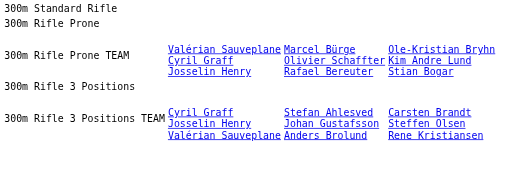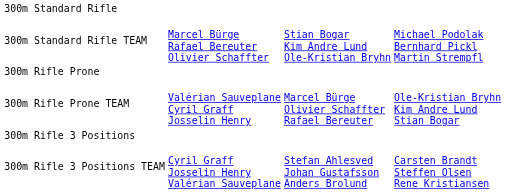 <table>
 <tr>
 <td>300m Standard Rifle</td>
 <td></td>
 <td></td>
 <td></td>
+</tr>
+<tr>
+<td>300m Standard Rifle TEAM</td>
+<td><br><a href='#'>Marcel Bürge</a><br><a href='#'>Rafael Bereuter</a><br><a href='#'>Olivier Schaffter</a></td>
+<td><br><a href='#'>Stian Bogar</a><br><a href='#'>Kim Andre Lund</a><br><a href='#'>Ole-Kristian Bryhn</a></td>
+<td><br><a href='#'>Michael Podolak</a><br><a href='#'>Bernhard Pickl</a><br><a href='#'>Martin Strempfl</a></td>
 </tr>
 <tr>
 <td>300m Rifle Prone</td>
 <td></td>
 <td></td>
 <td></td>
 </tr>
 <tr>
 <td>300m Rifle Prone TEAM</td>
 <td><br><a href='#'>Valérian Sauveplane</a><br><a href='#'>Cyril Graff</a><br><a href='#'>Josselin Henry</a></td>
 <td><br><a href='#'>Marcel Bürge</a><br><a href='#'>Olivier Schaffter</a><br><a href='#'>Rafael Bereuter</a></td>
 <td><br><a href='#'>Ole-Kristian Bryhn</a><br><a href='#'>Kim Andre Lund</a><br><a href='#'>Stian Bogar</a></td>
 </tr>
 <tr>
 <td>300m Rifle 3 Positions</td>
 <td></td>
 <td></td>
 <td></td>
 </tr>
 <tr>
 <td>300m Rifle 3 Positions TEAM</td>
 <td><br><a href='#'>Cyril Graff</a><br><a href='#'>Josselin Henry</a><br><a href='#'>Valérian Sauveplane</a></td>
 <td><br><a href='#'>Stefan Ahlesved</a><br><a href='#'>Johan Gustafsson</a><br><a href='#'>Anders Brolund</a></td>
 <td><br><a href='#'>Carsten Brandt</a><br><a href='#'>Steffen Olsen</a><br><a href='#'>Rene Kristiansen</a></td>
 </tr>
 </table>
